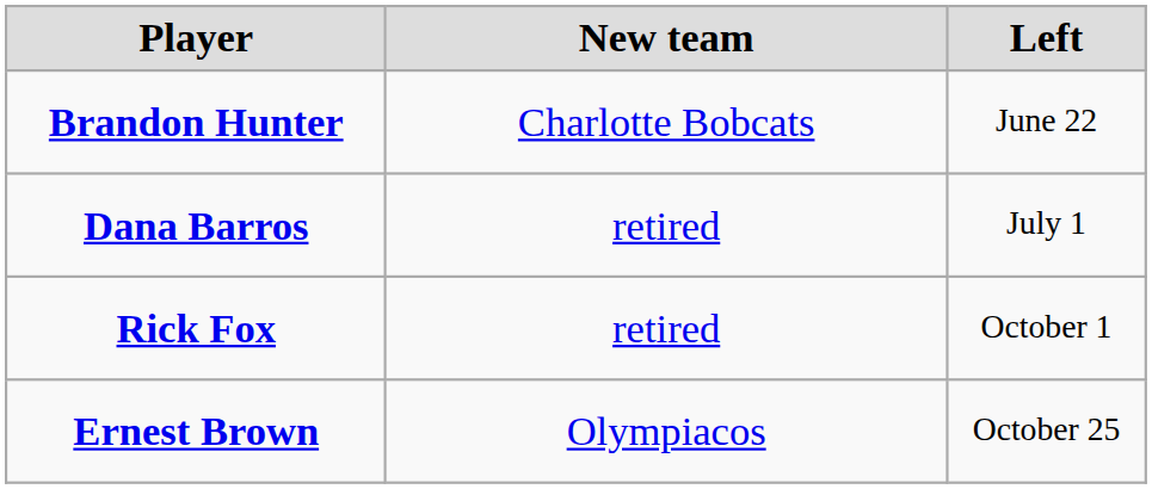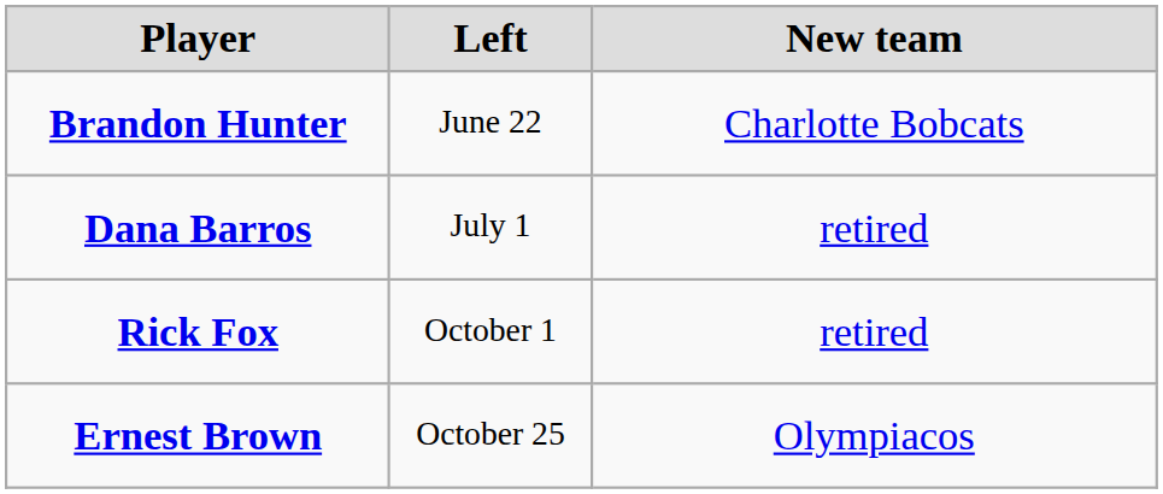 <table class="wikitable" style="text-align: center">
 <tr align="center"  bgcolor="#dddddd">
 <td style="width:140px"><strong>Player</strong></td>
+<td style="width:70px"><strong>Left</strong></td>
 <td style="width:210px"><strong>New team</strong></td>
-<td style="width:70px"><strong>Left</strong></td>
 </tr>
 <tr style="height:40px">
 <td><strong><a href='#'>Brandon Hunter</a></strong></td>
+<td style="font-size: 80%">June 22</td>
 <td><a href='#'>Charlotte Bobcats</a></td>
-<td style="font-size: 80%">June 22</td>
 </tr>
 <tr style="height:40px">
 <td><strong><a href='#'>Dana Barros</a></strong></td>
+<td style="font-size: 80%">July 1</td>
 <td><a href='#'>retired</a></td>
-<td style="font-size: 80%">July 1</td>
 </tr>
 <tr style="height:40px">
 <td><strong><a href='#'>Rick Fox</a></strong></td>
+<td style="font-size: 80%">October 1</td>
 <td><a href='#'>retired</a></td>
-<td style="font-size: 80%">October 1</td>
 </tr>
 <tr style="height:40px">
 <td><strong><a href='#'>Ernest Brown</a></strong></td>
+<td style="font-size: 80%">October 25</td>
 <td><a href='#'>Olympiacos</a></td>
-<td style="font-size: 80%">October 25</td>
 </tr>
 </table>
